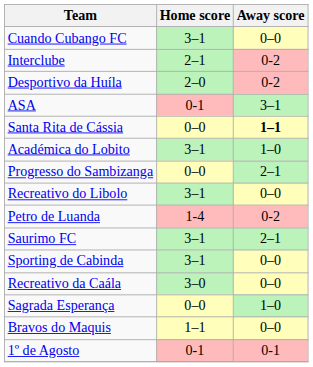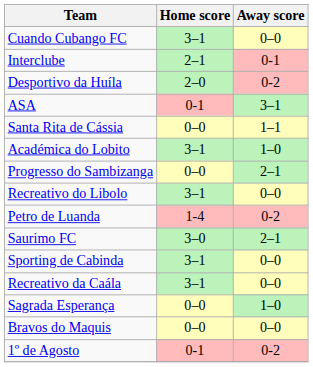 <table class="wikitable" style="text-align: center;">
 <tr>
 <th>Team</th>
 <th>Home score</th>
 <th>Away score</th>
 </tr>
 <tr>
 <td align="left"><a href='#'>Cuando Cubango FC</a></td>
 <td bgcolor=#bbf3bb>3–1</td>
 <td bgcolor=#ffffbb>0–0</td>
 </tr>
 <tr>
 <td align="left"><a href='#'>Interclube</a></td>
 <td bgcolor=#bbf3bb>2–1</td>
-<td bgcolor=#ffbbbb>0-2</td>
+<td bgcolor=#ffbbbb>0-1</td>
 </tr>
 <tr>
 <td align="left"><a href='#'>Desportivo da Huíla</a></td>
 <td bgcolor=#bbf3bb>2–0</td>
 <td bgcolor=#ffbbbb>0-2</td>
 </tr>
 <tr>
 <td align="left"><a href='#'>ASA</a></td>
 <td bgcolor=#ffbbbb>0-1</td>
 <td bgcolor=#bbf3bb>3–1</td>
 </tr>
 <tr>
 <td align="left"><a href='#'>Santa Rita de Cássia</a></td>
 <td bgcolor=#ffffbb>0–0</td>
-<td bgcolor=#ffffbb><strong>1–1</strong></td>
+<td bgcolor=#ffffbb>1–1</td>
 </tr>
 <tr>
 <td align="left"><a href='#'>Académica do Lobito</a></td>
 <td bgcolor=#bbf3bb>3–1</td>
 <td bgcolor=#bbf3bb>1–0</td>
 </tr>
 <tr>
 <td align="left"><a href='#'>Progresso do Sambizanga</a></td>
 <td bgcolor=#ffffbb>0–0</td>
 <td bgcolor=#bbf3bb>2–1</td>
 </tr>
 <tr>
 <td align="left"><a href='#'>Recreativo do Libolo</a></td>
 <td bgcolor=#bbf3bb>3–1</td>
 <td bgcolor=#ffffbb>0–0</td>
 </tr>
 <tr>
 <td align="left"><a href='#'>Petro de Luanda</a></td>
 <td bgcolor=#ffbbbb>1-4</td>
 <td bgcolor=#ffbbbb>0-2</td>
 </tr>
 <tr>
 <td align="left"><a href='#'>Saurimo FC</a></td>
-<td bgcolor=#bbf3bb>3–1</td>
+<td bgcolor=#bbf3bb>3–0</td>
 <td bgcolor=#bbf3bb>2–1</td>
 </tr>
 <tr>
 <td align="left"><a href='#'>Sporting de Cabinda</a></td>
 <td bgcolor=#bbf3bb>3–1</td>
 <td bgcolor=#ffffbb>0–0</td>
 </tr>
 <tr>
 <td align="left"><a href='#'>Recreativo da Caála</a></td>
-<td bgcolor=#bbf3bb>3–0</td>
+<td bgcolor=#bbf3bb>3–1</td>
 <td bgcolor=#ffffbb>0–0</td>
 </tr>
 <tr>
 <td align="left"><a href='#'>Sagrada Esperança</a></td>
 <td bgcolor=#ffffbb>0–0</td>
 <td bgcolor=#bbf3bb>1–0</td>
 </tr>
 <tr>
 <td align="left"><a href='#'>Bravos do Maquis</a></td>
-<td bgcolor=#ffffbb>1–1</td>
+<td bgcolor=#ffffbb>0–0</td>
 <td bgcolor=#ffffbb>0–0</td>
 </tr>
 <tr>
 <td align="left"><a href='#'>1º de Agosto</a></td>
 <td bgcolor=#ffbbbb>0-1</td>
-<td bgcolor=#ffbbbb>0-1</td>
+<td bgcolor=#ffbbbb>0-2</td>
 </tr>
 <tr>
 </tr>
 </table>
